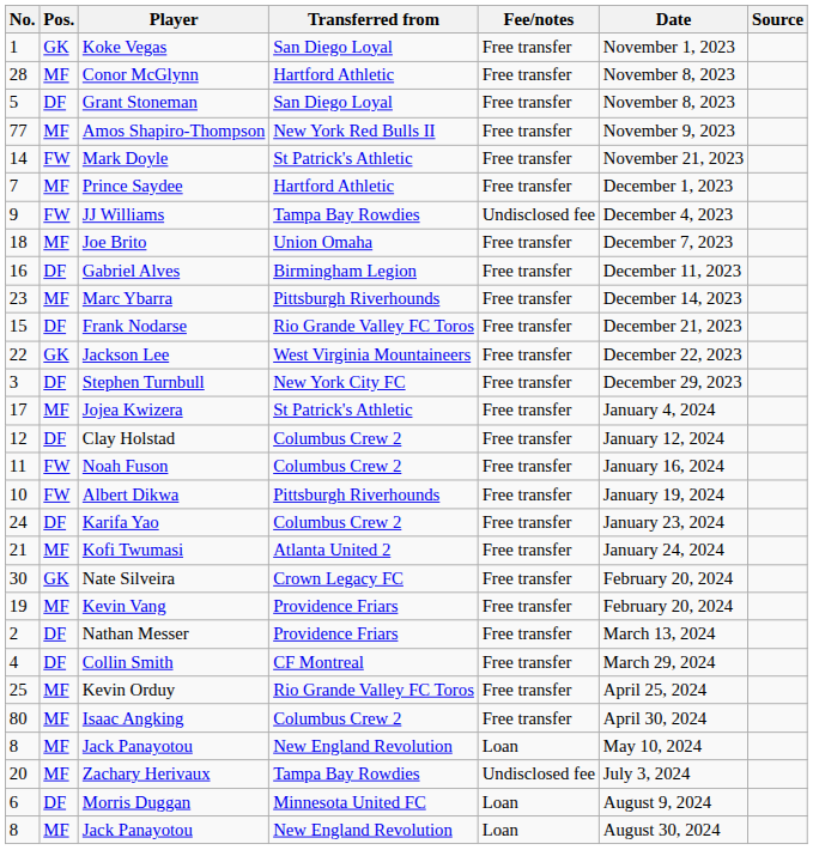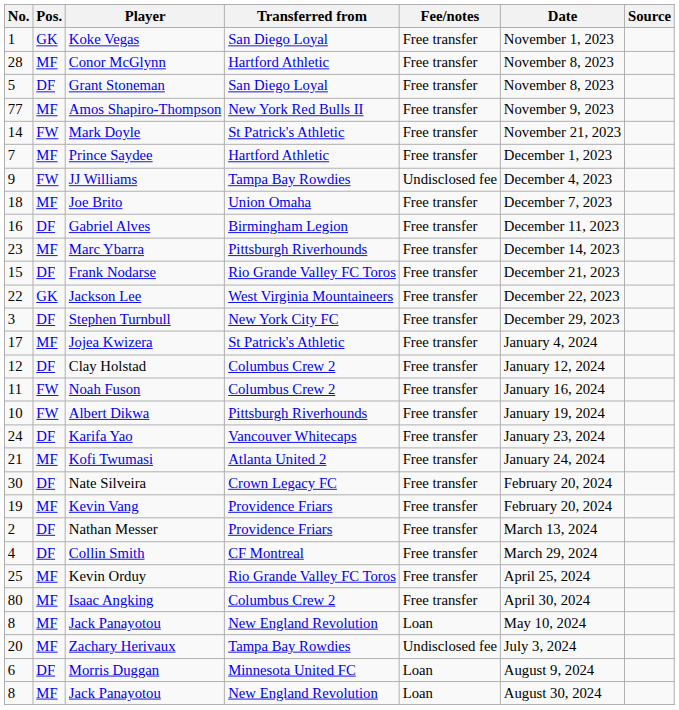 <table class="wikitable sortable">
 <tr>
 <th>No.</th>
 <th>Pos.</th>
 <th>Player</th>
 <th>Transferred from</th>
 <th>Fee/notes</th>
 <th>Date</th>
 <th>Source</th>
 </tr>
 <tr>
 <td>1</td>
 <td><a href='#'>GK</a></td>
 <td> <a href='#'>Koke Vegas</a></td>
 <td> <a href='#'>San Diego Loyal</a></td>
 <td>Free transfer</td>
 <td>November 1, 2023</td>
 <td></td>
 </tr>
 <tr>
 <td>28</td>
 <td><a href='#'>MF</a></td>
 <td> <a href='#'>Conor McGlynn</a></td>
 <td> <a href='#'>Hartford Athletic</a></td>
 <td>Free transfer</td>
 <td>November 8, 2023</td>
 <td></td>
 </tr>
 <tr>
 <td>5</td>
 <td><a href='#'>DF</a></td>
 <td> <a href='#'>Grant Stoneman</a></td>
 <td> <a href='#'>San Diego Loyal</a></td>
 <td>Free transfer</td>
 <td>November 8, 2023</td>
 <td></td>
 </tr>
 <tr>
 <td>77</td>
 <td><a href='#'>MF</a></td>
 <td> <a href='#'>Amos Shapiro-Thompson</a></td>
 <td> <a href='#'>New York Red Bulls II</a></td>
 <td>Free transfer</td>
 <td>November 9, 2023</td>
 <td></td>
 </tr>
 <tr>
 <td>14</td>
 <td><a href='#'>FW</a></td>
 <td> <a href='#'>Mark Doyle</a></td>
 <td> <a href='#'>St Patrick's Athletic</a></td>
 <td>Free transfer</td>
 <td>November 21, 2023</td>
 <td></td>
 </tr>
 <tr>
 <td>7</td>
 <td><a href='#'>MF</a></td>
 <td> <a href='#'>Prince Saydee</a></td>
 <td> <a href='#'>Hartford Athletic</a></td>
 <td>Free transfer</td>
 <td>December 1, 2023</td>
 <td></td>
 </tr>
 <tr>
 <td>9</td>
 <td><a href='#'>FW</a></td>
 <td> <a href='#'>JJ Williams</a></td>
 <td> <a href='#'>Tampa Bay Rowdies</a></td>
 <td>Undisclosed fee</td>
 <td>December 4, 2023</td>
 <td></td>
 </tr>
 <tr>
 <td>18</td>
 <td><a href='#'>MF</a></td>
 <td> <a href='#'>Joe Brito</a></td>
 <td> <a href='#'>Union Omaha</a></td>
 <td>Free transfer</td>
 <td>December 7, 2023</td>
 <td></td>
 </tr>
 <tr>
 <td>16</td>
 <td><a href='#'>DF</a></td>
 <td> <a href='#'>Gabriel Alves</a></td>
 <td> <a href='#'>Birmingham Legion</a></td>
 <td>Free transfer</td>
 <td>December 11, 2023</td>
 <td></td>
 </tr>
 <tr>
 <td>23</td>
 <td><a href='#'>MF</a></td>
 <td> <a href='#'>Marc Ybarra</a></td>
 <td> <a href='#'>Pittsburgh Riverhounds</a></td>
 <td>Free transfer</td>
 <td>December 14, 2023</td>
 <td></td>
 </tr>
 <tr>
 <td>15</td>
 <td><a href='#'>DF</a></td>
 <td> <a href='#'>Frank Nodarse</a></td>
 <td> <a href='#'>Rio Grande Valley FC Toros</a></td>
 <td>Free transfer</td>
 <td>December 21, 2023</td>
 <td></td>
 </tr>
 <tr>
 <td>22</td>
 <td><a href='#'>GK</a></td>
 <td> <a href='#'>Jackson Lee</a></td>
 <td> <a href='#'>West Virginia Mountaineers</a></td>
 <td>Free transfer</td>
 <td>December 22, 2023</td>
 <td></td>
 </tr>
 <tr>
 <td>3</td>
 <td><a href='#'>DF</a></td>
 <td> <a href='#'>Stephen Turnbull</a></td>
 <td> <a href='#'>New York City FC</a></td>
 <td>Free transfer</td>
 <td>December 29, 2023</td>
 <td></td>
 </tr>
 <tr>
 <td>17</td>
 <td><a href='#'>MF</a></td>
 <td> <a href='#'>Jojea Kwizera</a></td>
 <td> <a href='#'>St Patrick's Athletic</a></td>
 <td>Free transfer</td>
 <td>January 4, 2024</td>
 <td></td>
 </tr>
 <tr>
 <td>12</td>
 <td><a href='#'>DF</a></td>
 <td> Clay Holstad</td>
 <td> <a href='#'>Columbus Crew 2</a></td>
 <td>Free transfer</td>
 <td>January 12, 2024</td>
 <td></td>
 </tr>
 <tr>
 <td>11</td>
 <td><a href='#'>FW</a></td>
 <td> <a href='#'>Noah Fuson</a></td>
 <td> <a href='#'>Columbus Crew 2</a></td>
 <td>Free transfer</td>
 <td>January 16, 2024</td>
 <td></td>
 </tr>
 <tr>
 <td>10</td>
 <td><a href='#'>FW</a></td>
 <td> <a href='#'>Albert Dikwa</a></td>
 <td> <a href='#'>Pittsburgh Riverhounds</a></td>
 <td>Free transfer</td>
 <td>January 19, 2024</td>
 <td></td>
 </tr>
 <tr>
 <td>24</td>
 <td><a href='#'>DF</a></td>
 <td> <a href='#'>Karifa Yao</a></td>
-<td> <a href='#'>Columbus Crew 2</a></td>
+<td> <a href='#'>Vancouver Whitecaps</a></td>
 <td>Free transfer</td>
 <td>January 23, 2024</td>
 <td></td>
 </tr>
 <tr>
 <td>21</td>
 <td><a href='#'>MF</a></td>
 <td> <a href='#'>Kofi Twumasi</a></td>
 <td> <a href='#'>Atlanta United 2</a></td>
 <td>Free transfer</td>
 <td>January 24, 2024</td>
 <td></td>
 </tr>
 <tr>
 <td>30</td>
-<td><a href='#'>GK</a></td>
+<td><a href='#'>DF</a></td>
 <td> Nate Silveira</td>
 <td> <a href='#'>Crown Legacy FC</a></td>
 <td>Free transfer</td>
 <td>February 20, 2024</td>
 <td></td>
 </tr>
 <tr>
 <td>19</td>
 <td><a href='#'>MF</a></td>
 <td> <a href='#'>Kevin Vang</a></td>
 <td> <a href='#'>Providence Friars</a></td>
 <td>Free transfer</td>
 <td>February 20, 2024</td>
 <td></td>
 </tr>
 <tr>
 <td>2</td>
 <td><a href='#'>DF</a></td>
 <td> Nathan Messer</td>
 <td> <a href='#'>Providence Friars</a></td>
 <td>Free transfer</td>
 <td>March 13, 2024</td>
 <td></td>
 </tr>
 <tr>
 <td>4</td>
 <td><a href='#'>DF</a></td>
 <td> <a href='#'>Collin Smith</a></td>
 <td> <a href='#'>CF Montreal</a></td>
 <td>Free transfer</td>
 <td>March 29, 2024</td>
 <td></td>
 </tr>
 <tr>
 <td>25</td>
 <td><a href='#'>MF</a></td>
 <td> Kevin Orduy</td>
 <td> <a href='#'>Rio Grande Valley FC Toros</a></td>
 <td>Free transfer</td>
 <td>April 25, 2024</td>
 <td></td>
 </tr>
 <tr>
 <td>80</td>
 <td><a href='#'>MF</a></td>
 <td> <a href='#'>Isaac Angking</a></td>
 <td> <a href='#'>Columbus Crew 2</a></td>
 <td>Free transfer</td>
 <td>April 30, 2024</td>
 <td></td>
 </tr>
 <tr>
 <td>8</td>
 <td><a href='#'>MF</a></td>
 <td> <a href='#'>Jack Panayotou</a></td>
 <td> <a href='#'>New England Revolution</a></td>
 <td>Loan</td>
 <td>May 10, 2024</td>
 <td></td>
 </tr>
 <tr>
 <td>20</td>
 <td><a href='#'>MF</a></td>
 <td> <a href='#'>Zachary Herivaux</a></td>
 <td> <a href='#'>Tampa Bay Rowdies</a></td>
 <td>Undisclosed fee</td>
 <td>July 3, 2024</td>
 <td></td>
 </tr>
 <tr>
 <td>6</td>
 <td><a href='#'>DF</a></td>
 <td> <a href='#'>Morris Duggan</a></td>
 <td> <a href='#'>Minnesota United FC</a></td>
 <td>Loan</td>
 <td>August 9, 2024</td>
 <td></td>
 </tr>
 <tr>
 <td>8</td>
 <td><a href='#'>MF</a></td>
 <td> <a href='#'>Jack Panayotou</a></td>
 <td> <a href='#'>New England Revolution</a></td>
 <td>Loan</td>
 <td>August 30, 2024</td>
 <td></td>
 </tr>
 </table>
